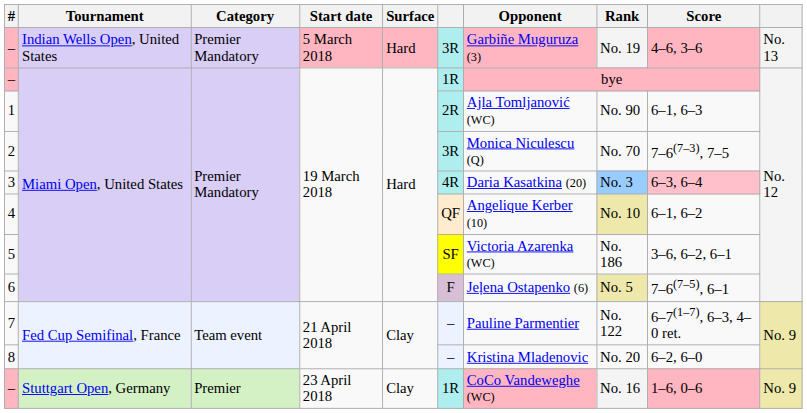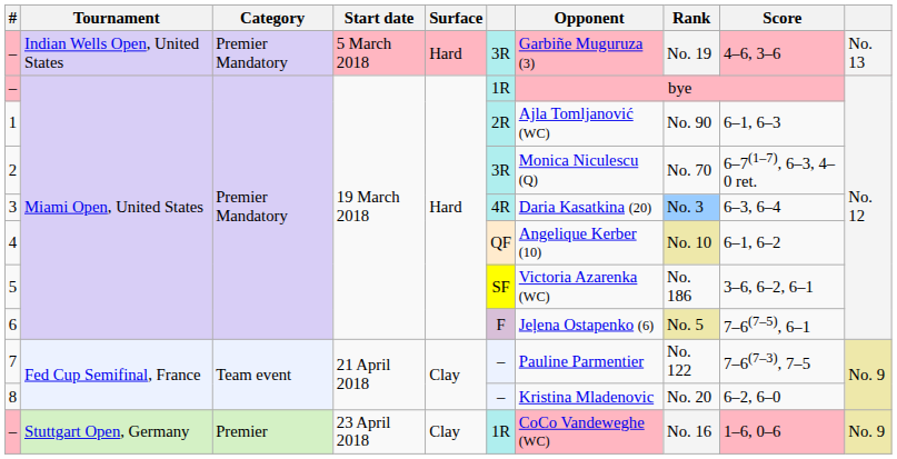 <table class="wikitable sortable">
 <tr>
 <th scope="col">#</th>
 <th scope="col">Tournament</th>
 <th scope="col">Category</th>
 <th scope="col">Start date</th>
 <th scope="col">Surface</th>
 <th scope="col"></th>
 <th scope="col">Opponent</th>
 <th scope="col">Rank</th>
 <th class="unsortable" scope="col">Score</th>
 <th></th>
 </tr>
 <tr bgcolor="lightpink">
 <td align="center">–</td>
 <td bgcolor="#d8cef6"><a href='#'>Indian Wells Open</a>, United States</td>
 <td bgcolor="#d8cef6">Premier Mandatory</td>
 <td>5 March 2018</td>
 <td>Hard</td>
 <td bgcolor=afeeee align="center">3R</td>
 <td> <a href='#'>Garbiñe Muguruza</a> <small>(3)</small></td>
 <td align="left" bgcolor=#F4F4F4>No. 19</td>
 <td>4–6, 3–6</td>
 <td bgcolor=#F4F4F4>No. 13</td>
 </tr>
 <tr>
 <td align="center"  bgcolor="lightpink">–</td>
 <td rowspan=7 bgcolor="#d8cef6"><a href='#'>Miami Open</a>, United States</td>
 <td rowspan=7 bgcolor="#d8cef6">Premier Mandatory</td>
 <td rowspan=7>19 March 2018</td>
 <td rowspan=7>Hard</td>
 <td bgcolor=afeeee align="center">1R</td>
 <td colspan=3 align=center bgcolor="lightpink">bye</td>
 <td rowspan=7 bgcolor=#F4F4F4>No. 12</td>
 </tr>
 <tr>
 <td align="center">1</td>
 <td bgcolor=afeeee align="center">2R</td>
 <td> <a href='#'>Ajla Tomljanović</a> <small>(WC)</small></td>
 <td>No. 90</td>
 <td>6–1, 6–3</td>
 </tr>
 <tr>
 <td align="center">2</td>
 <td bgcolor=afeeee align="center">3R</td>
 <td> <a href='#'>Monica Niculescu</a> <small>(Q)</small></td>
 <td>No. 70</td>
-<td>7–6<sup>(7–3)</sup>, 7–5</td>
+<td>6–7<sup>(1–7)</sup>, 6–3, 4–0 ret.</td>
 </tr>
 <tr>
 <td align="center">3</td>
 <td bgcolor=afeeee align="center">4R</td>
 <td> <a href='#'>Daria Kasatkina</a> <small>(20)</small></td>
 <td bgcolor=99ccff>No. 3</td>
-<td style="background: pink;">6–3, 6–4</td>
+<td>6–3, 6–4</td>
 </tr>
 <tr>
 <td align="center">4</td>
 <td bgcolor=ffebcd align="center">QF</td>
 <td> <a href='#'>Angelique Kerber</a> <small>(10)</small></td>
 <td bgcolor=eee8aa>No. 10</td>
 <td>6–1, 6–2</td>
 </tr>
 <tr>
 <td align="center">5</td>
 <td bgcolor=yellow align="center">SF</td>
 <td> <a href='#'>Victoria Azarenka</a> <small>(WC)</small></td>
 <td>No. 186</td>
 <td>3–6, 6–2, 6–1</td>
 </tr>
 <tr>
 <td align="center">6</td>
 <td bgcolor=thistle align="center">F</td>
 <td> <a href='#'>Jeļena Ostapenko</a> <small>(6)</small></td>
 <td bgcolor=eee8aa>No. 5</td>
 <td>7–6<sup>(7–5)</sup>, 6–1</td>
 </tr>
 <tr>
 <td align="center">7</td>
 <td rowspan=2 bgcolor="#ECF2FF"><a href='#'>Fed Cup Semifinal</a>, France</td>
 <td rowspan=2 bgcolor="#ECF2FF">Team event</td>
 <td rowspan=2>21 April 2018</td>
 <td rowspan=2>Clay</td>
 <td bgcolor="#ECF2FF" align="center">–</td>
 <td> <a href='#'>Pauline Parmentier</a></td>
 <td>No. 122</td>
-<td>6–7<sup>(1–7)</sup>, 6–3, 4–0 ret.</td>
+<td>7–6<sup>(7–3)</sup>, 7–5</td>
 <td rowspan=2 bgcolor=eee8aa>No. 9</td>
 </tr>
 <tr>
 <td align="center">8</td>
 <td bgcolor="#ECF2FF" align="center">–</td>
 <td> <a href='#'>Kristina Mladenovic</a></td>
 <td>No. 20</td>
 <td>6–2, 6–0</td>
 </tr>
 <tr>
 <td bgcolor="lightpink" align=center>–</td>
 <td bgcolor="#D4F1C5"><a href='#'>Stuttgart Open</a>, Germany</td>
 <td bgcolor="#D4F1C5">Premier</td>
 <td>23 April 2018</td>
 <td>Clay</td>
 <td bgcolor=afeeee align="center">1R</td>
 <td bgcolor="lightpink"> <a href='#'>CoCo Vandeweghe</a> <small>(WC)</small></td>
 <td align="left" bgcolor=#F4F4F4>No. 16</td>
 <td bgcolor="lightpink">1–6, 0–6</td>
 <td bgcolor=eee8aa>No. 9</td>
 </tr>
 </table>
